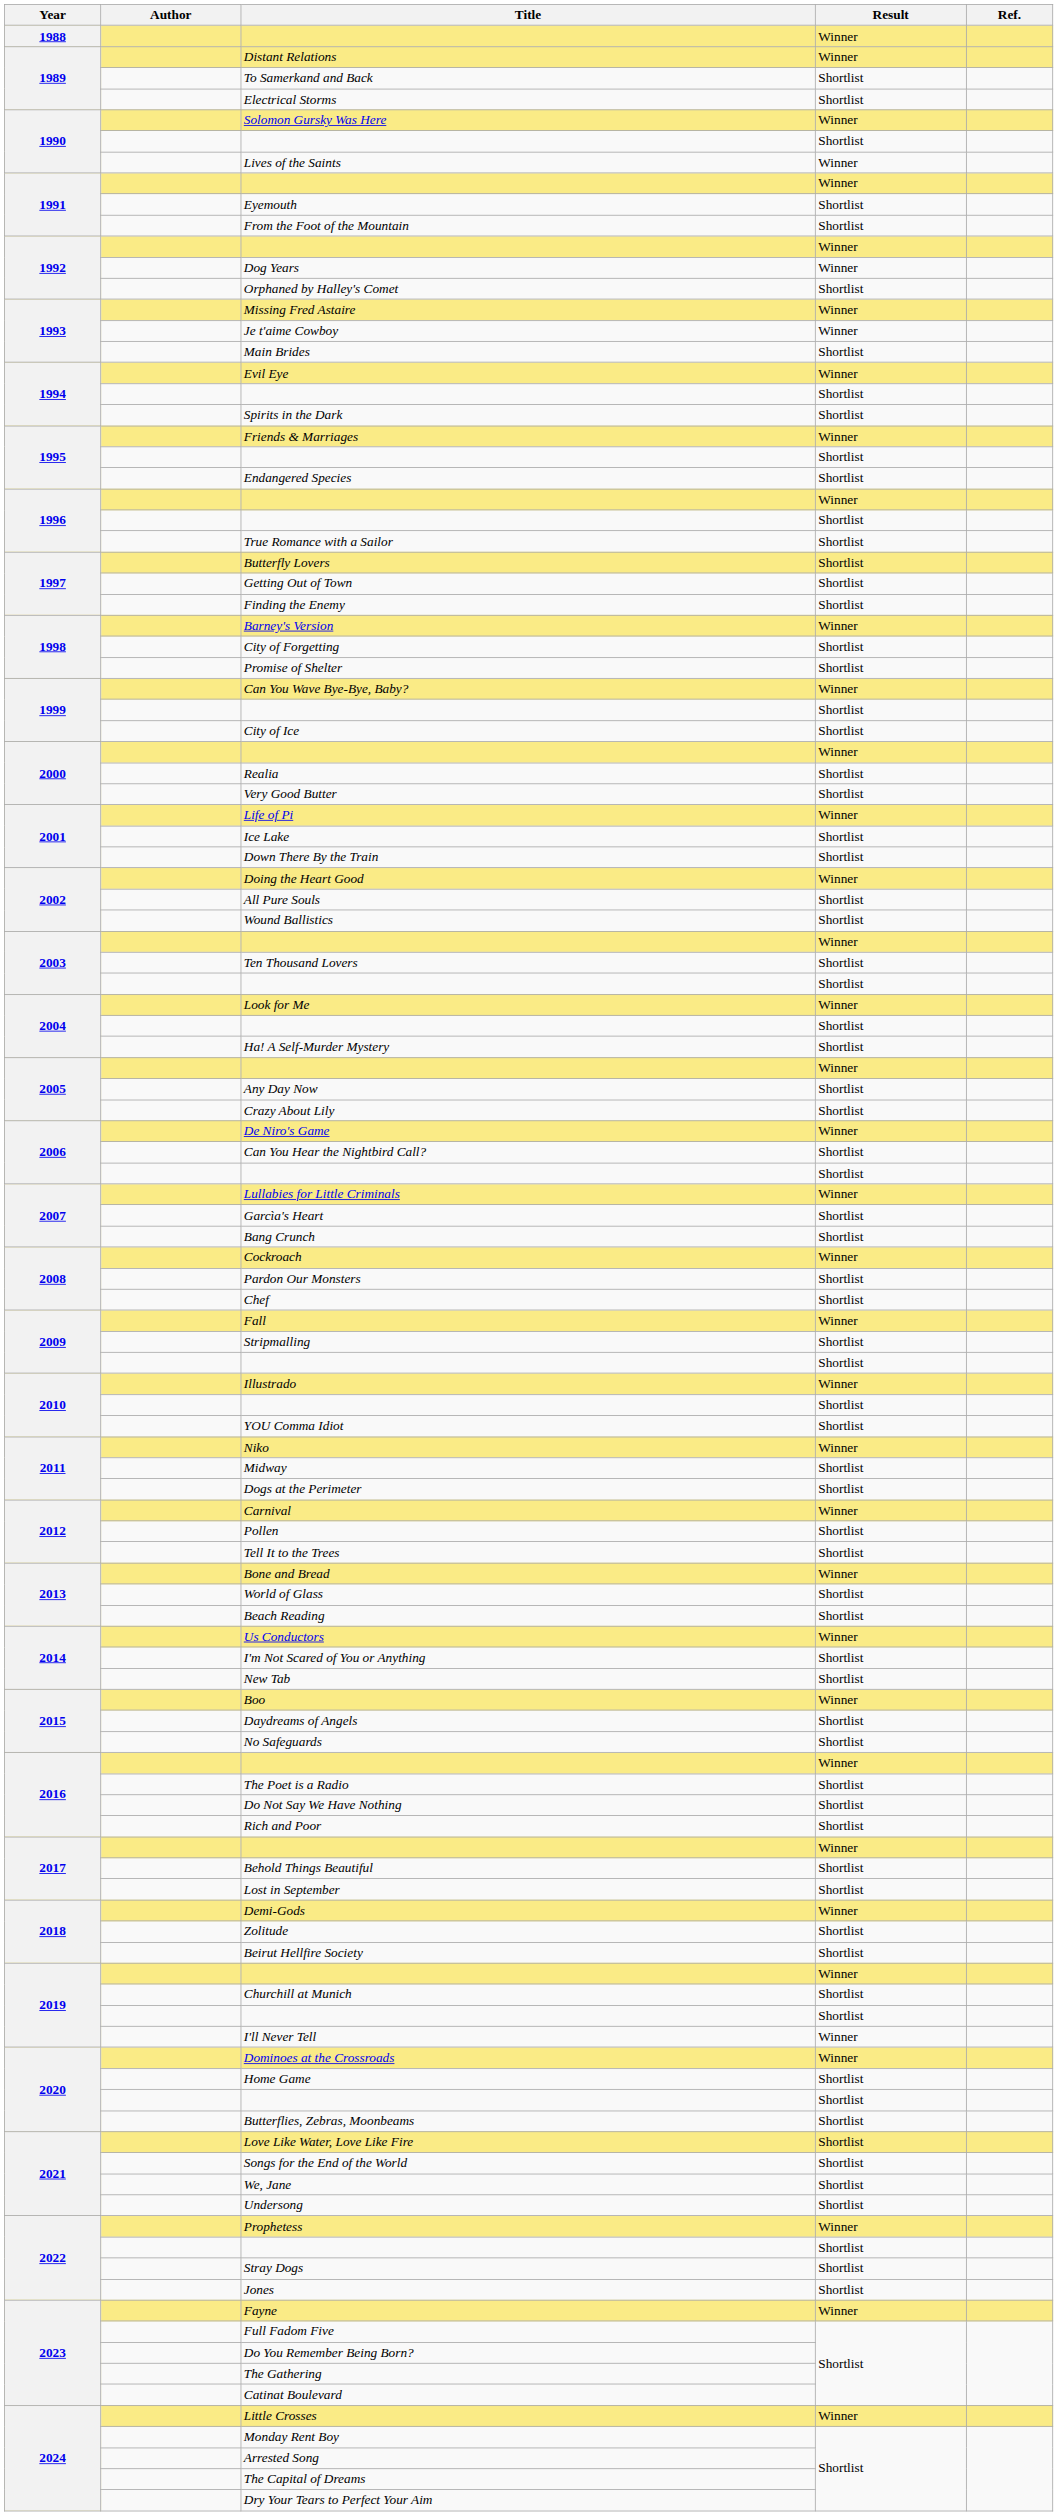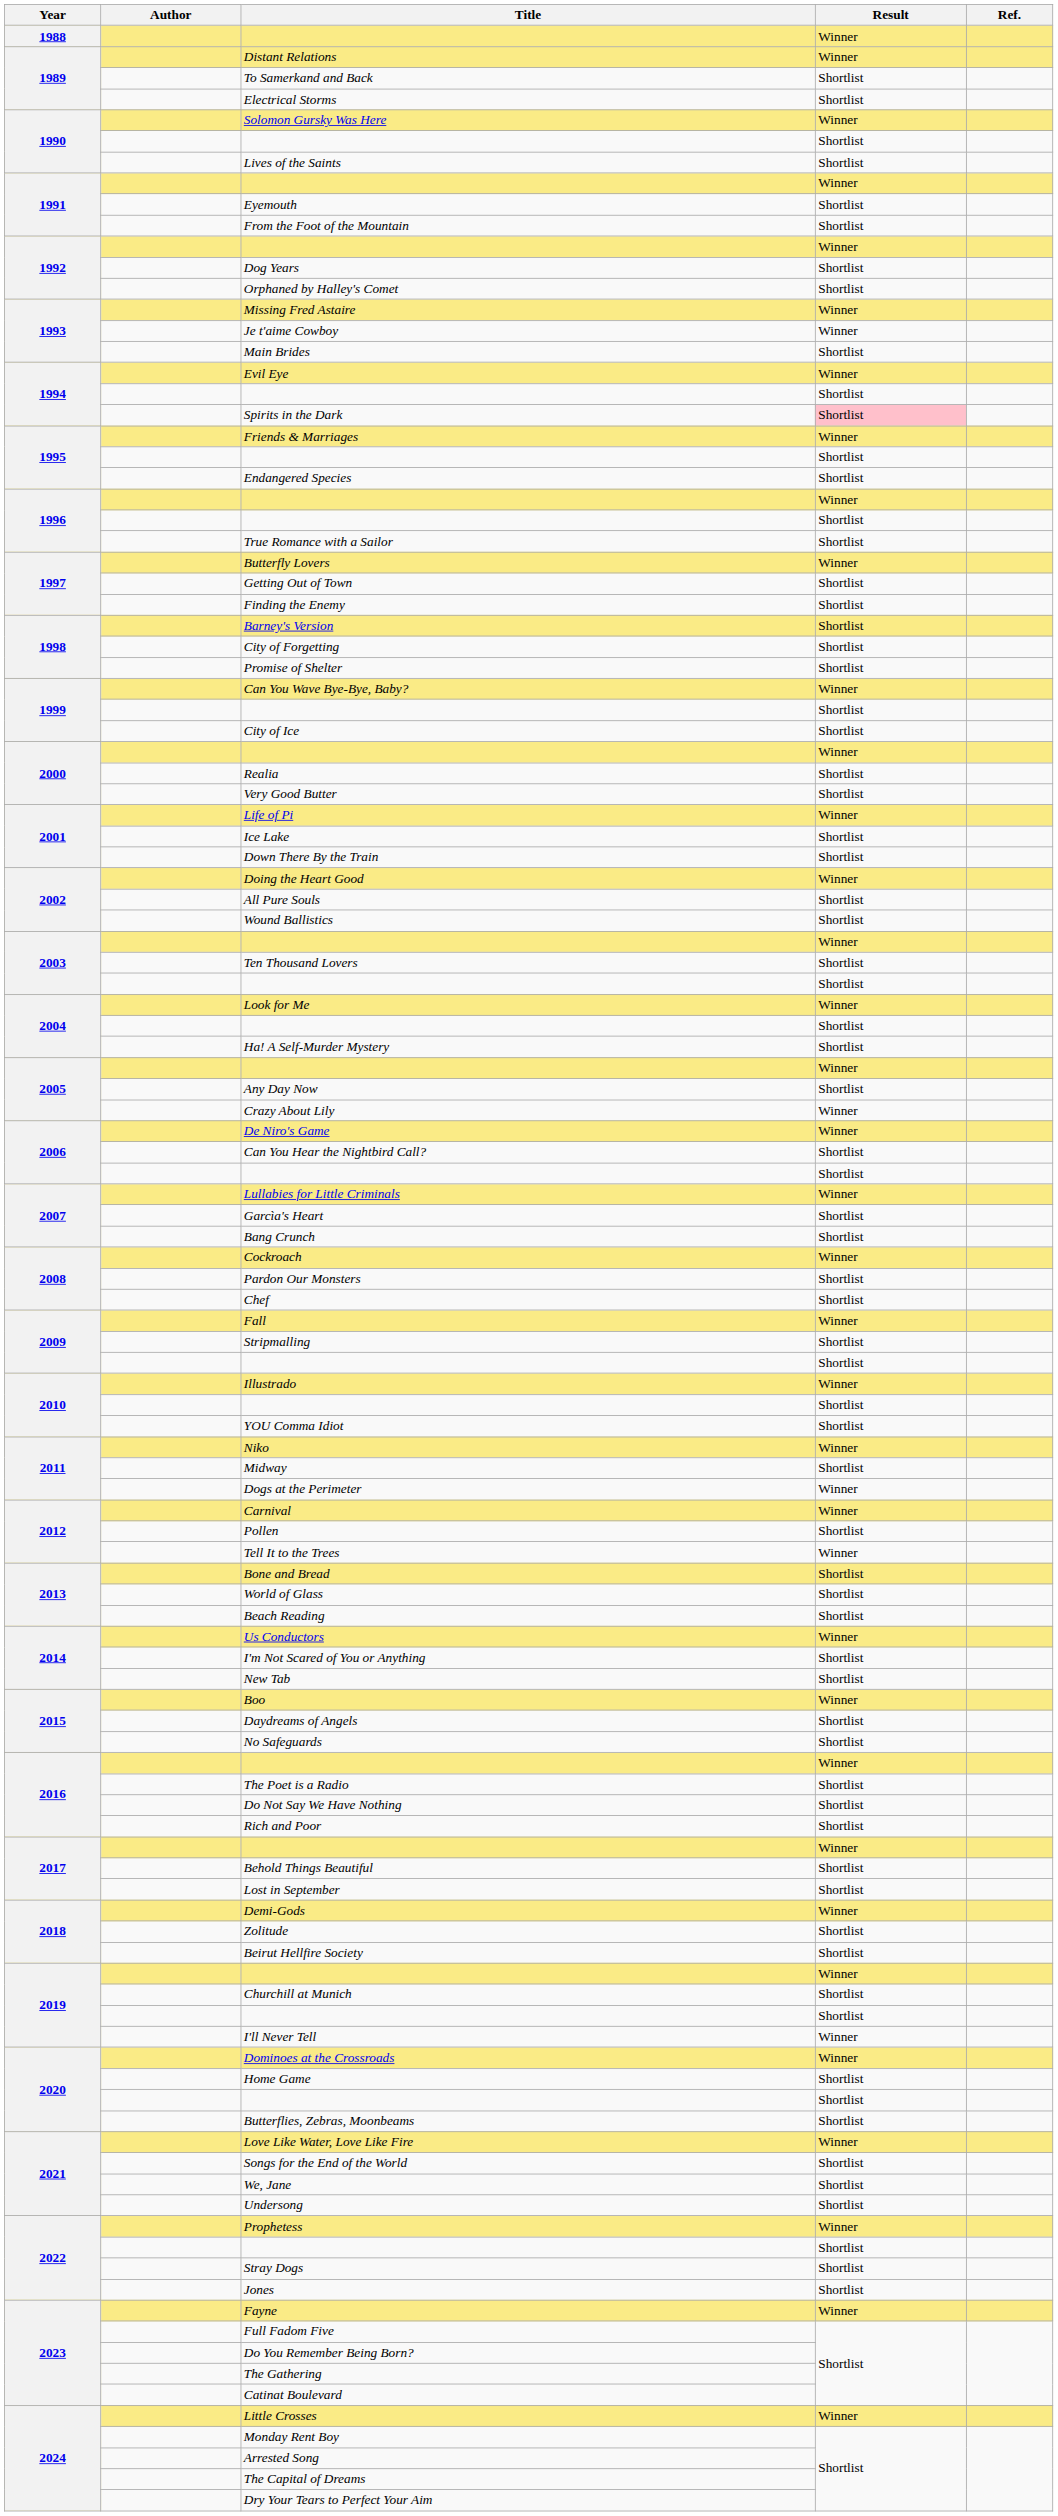 <table class="wikitable sortable mw-collapsible" width=100%>
 <tr>
 <th>Year</th>
 <th>Author</th>
 <th>Title</th>
 <th>Result</th>
 <th>Ref.</th>
 </tr>
 <tr style="background:#FAEB86">
 <th><a href='#'>1988</a></th>
 <td></td>
 <td><em></em></td>
 <td>Winner</td>
 <td></td>
 </tr>
 <tr style="background:#FAEB86">
 <th rowspan="3"><a href='#'>1989</a></th>
 <td></td>
 <td><em>Distant Relations</em></td>
 <td>Winner</td>
 <td></td>
 </tr>
 <tr>
 <td></td>
 <td><em>To Samerkand and Back</em></td>
 <td>Shortlist</td>
 <td></td>
 </tr>
 <tr>
 <td></td>
 <td><em>Electrical Storms</em></td>
 <td>Shortlist</td>
 <td></td>
 </tr>
 <tr style="background:#FAEB86">
 <th rowspan="3"><a href='#'>1990</a></th>
 <td></td>
 <td><em><a href='#'>Solomon Gursky Was Here</a></em></td>
 <td>Winner</td>
 <td></td>
 </tr>
 <tr>
 <td></td>
 <td></td>
 <td>Shortlist</td>
 <td></td>
 </tr>
 <tr>
 <td></td>
 <td><em>Lives of the Saints</em></td>
-<td>Winner</td>
+<td>Shortlist</td>
 <td></td>
 </tr>
 <tr style="background:#FAEB86">
 <th rowspan="3"><a href='#'>1991</a></th>
 <td></td>
 <td><em></em></td>
 <td>Winner</td>
 <td></td>
 </tr>
 <tr>
 <td></td>
 <td><em>Eyemouth</em></td>
 <td>Shortlist</td>
 <td></td>
 </tr>
 <tr>
 <td></td>
 <td><em>From the Foot of the Mountain</em></td>
 <td>Shortlist</td>
 <td></td>
 </tr>
 <tr style="background:#FAEB86">
 <th rowspan="3"><a href='#'>1992</a></th>
 <td></td>
 <td><em></em></td>
 <td>Winner</td>
 <td></td>
 </tr>
 <tr>
 <td></td>
 <td><em>Dog Years</em></td>
-<td>Winner</td>
+<td>Shortlist</td>
 <td></td>
 </tr>
 <tr>
 <td></td>
 <td><em>Orphaned by Halley's Comet</em></td>
 <td>Shortlist</td>
 <td></td>
 </tr>
 <tr style="background:#FAEB86">
 <th rowspan="3"><a href='#'>1993</a></th>
 <td></td>
 <td><em>Missing Fred Astaire</em></td>
 <td>Winner</td>
 <td></td>
 </tr>
 <tr>
 <td></td>
 <td><em>Je t'aime Cowboy</em></td>
 <td>Winner</td>
 <td></td>
 </tr>
 <tr>
 <td></td>
 <td><em>Main Brides</em></td>
 <td>Shortlist</td>
 <td></td>
 </tr>
 <tr style="background:#FAEB86">
 <th rowspan="3"><a href='#'>1994</a></th>
 <td></td>
 <td><em>Evil Eye</em></td>
 <td>Winner</td>
 <td></td>
 </tr>
 <tr>
 <td></td>
 <td></td>
 <td>Shortlist</td>
 <td></td>
 </tr>
 <tr>
 <td></td>
 <td><em>Spirits in the Dark</em></td>
-<td>Shortlist</td>
+<td style="background: pink;">Shortlist</td>
 <td></td>
 </tr>
 <tr style="background:#FAEB86">
 <th rowspan="3"><a href='#'>1995</a></th>
 <td></td>
 <td><em>Friends & Marriages</em></td>
 <td>Winner</td>
 <td></td>
 </tr>
 <tr>
 <td></td>
 <td></td>
 <td>Shortlist</td>
 <td></td>
 </tr>
 <tr>
 <td></td>
 <td><em>Endangered Species</em></td>
 <td>Shortlist</td>
 <td></td>
 </tr>
 <tr style="background:#FAEB86">
 <th rowspan="3"><a href='#'>1996</a></th>
 <td></td>
 <td><em></em></td>
 <td>Winner</td>
 <td></td>
 </tr>
 <tr>
 <td></td>
 <td></td>
 <td>Shortlist</td>
 <td></td>
 </tr>
 <tr>
 <td></td>
 <td><em>True Romance with a Sailor</em></td>
 <td>Shortlist</td>
 <td></td>
 </tr>
 <tr style="background:#FAEB86">
 <th rowspan="3"><a href='#'>1997</a></th>
 <td></td>
 <td><em>Butterfly Lovers</em></td>
-<td>Shortlist</td>
+<td>Winner</td>
 <td></td>
 </tr>
 <tr>
 <td></td>
 <td><em>Getting Out of Town</em></td>
 <td>Shortlist</td>
 <td></td>
 </tr>
 <tr>
 <td></td>
 <td><em>Finding the Enemy</em></td>
 <td>Shortlist</td>
 <td></td>
 </tr>
 <tr style="background:#FAEB86">
 <th rowspan="3"><a href='#'>1998</a></th>
 <td></td>
 <td><em><a href='#'>Barney's Version</a></em></td>
-<td>Winner</td>
+<td>Shortlist</td>
 <td></td>
 </tr>
 <tr>
 <td></td>
 <td><em>City of Forgetting</em></td>
 <td>Shortlist</td>
 <td></td>
 </tr>
 <tr>
 <td></td>
 <td><em>Promise of Shelter</em></td>
 <td>Shortlist</td>
 <td></td>
 </tr>
 <tr style="background:#FAEB86">
 <th rowspan="3"><a href='#'>1999</a></th>
 <td></td>
 <td><em>Can You Wave Bye-Bye, Baby?</em></td>
 <td>Winner</td>
 <td></td>
 </tr>
 <tr>
 <td></td>
 <td></td>
 <td>Shortlist</td>
 <td></td>
 </tr>
 <tr>
 <td></td>
 <td><em>City of Ice</em></td>
 <td>Shortlist</td>
 <td></td>
 </tr>
 <tr style="background:#FAEB86">
 <th rowspan="3"><a href='#'>2000</a></th>
 <td></td>
 <td><em></em></td>
 <td>Winner</td>
 <td></td>
 </tr>
 <tr>
 <td></td>
 <td><em>Realia</em></td>
 <td>Shortlist</td>
 <td></td>
 </tr>
 <tr>
 <td></td>
 <td><em>Very Good Butter</em></td>
 <td>Shortlist</td>
 <td></td>
 </tr>
 <tr style="background:#FAEB86">
 <th rowspan="3"><a href='#'>2001</a></th>
 <td></td>
 <td><em><a href='#'>Life of Pi</a></em></td>
 <td>Winner</td>
 <td></td>
 </tr>
 <tr>
 <td></td>
 <td><em>Ice Lake</em></td>
 <td>Shortlist</td>
 <td></td>
 </tr>
 <tr>
 <td></td>
 <td><em>Down There By the Train</em></td>
 <td>Shortlist</td>
 <td></td>
 </tr>
 <tr style="background:#FAEB86">
 <th rowspan="3"><a href='#'>2002</a></th>
 <td></td>
 <td><em>Doing the Heart Good</em></td>
 <td>Winner</td>
 <td></td>
 </tr>
 <tr>
 <td></td>
 <td><em>All Pure Souls</em></td>
 <td>Shortlist</td>
 <td></td>
 </tr>
 <tr>
 <td></td>
 <td><em>Wound Ballistics</em></td>
 <td>Shortlist</td>
 <td></td>
 </tr>
 <tr style="background:#FAEB86">
 <th rowspan="3"><a href='#'>2003</a></th>
 <td></td>
 <td><em></em></td>
 <td>Winner</td>
 <td></td>
 </tr>
 <tr>
 <td></td>
 <td><em>Ten Thousand Lovers</em></td>
 <td>Shortlist</td>
 <td></td>
 </tr>
 <tr>
 <td></td>
 <td></td>
 <td>Shortlist</td>
 <td></td>
 </tr>
 <tr style="background:#FAEB86">
 <th rowspan="3"><a href='#'>2004</a></th>
 <td></td>
 <td><em>Look for Me</em></td>
 <td>Winner</td>
 <td></td>
 </tr>
 <tr>
 <td></td>
 <td></td>
 <td>Shortlist</td>
 <td></td>
 </tr>
 <tr>
 <td></td>
 <td><em>Ha! A Self-Murder Mystery</em></td>
 <td>Shortlist</td>
 <td></td>
 </tr>
 <tr style="background:#FAEB86">
 <th rowspan="3"><a href='#'>2005</a></th>
 <td></td>
 <td><em></em></td>
 <td>Winner</td>
 <td></td>
 </tr>
 <tr>
 <td></td>
 <td><em>Any Day Now</em></td>
 <td>Shortlist</td>
 <td></td>
 </tr>
 <tr>
 <td></td>
 <td><em>Crazy About Lily</em></td>
-<td>Shortlist</td>
+<td>Winner</td>
 <td></td>
 </tr>
 <tr style="background:#FAEB86">
 <th rowspan="3"><a href='#'>2006</a></th>
 <td></td>
 <td><em><a href='#'>De Niro's Game</a></em></td>
 <td>Winner</td>
 <td></td>
 </tr>
 <tr>
 <td></td>
 <td><em>Can You Hear the Nightbird Call?</em></td>
 <td>Shortlist</td>
 <td></td>
 </tr>
 <tr>
 <td></td>
 <td></td>
 <td>Shortlist</td>
 <td></td>
 </tr>
 <tr style="background:#FAEB86">
 <th rowspan="3"><a href='#'>2007</a></th>
 <td></td>
 <td><em><a href='#'>Lullabies for Little Criminals</a></em></td>
 <td>Winner</td>
 <td></td>
 </tr>
 <tr>
 <td></td>
 <td><em>Garcìa's Heart</em></td>
 <td>Shortlist</td>
 <td></td>
 </tr>
 <tr>
 <td></td>
 <td><em>Bang Crunch</em></td>
 <td>Shortlist</td>
 <td></td>
 </tr>
 <tr style="background:#FAEB86">
 <th rowspan="3"><a href='#'>2008</a></th>
 <td></td>
 <td><em>Cockroach</em></td>
 <td>Winner</td>
 <td></td>
 </tr>
 <tr>
 <td></td>
 <td><em>Pardon Our Monsters</em></td>
 <td>Shortlist</td>
 <td></td>
 </tr>
 <tr>
 <td></td>
 <td><em>Chef</em></td>
 <td>Shortlist</td>
 <td></td>
 </tr>
 <tr style="background:#FAEB86">
 <th rowspan="3"><a href='#'>2009</a></th>
 <td></td>
 <td><em>Fall</em></td>
 <td>Winner</td>
 <td></td>
 </tr>
 <tr>
 <td></td>
 <td><em>Stripmalling</em></td>
 <td>Shortlist</td>
 <td></td>
 </tr>
 <tr>
 <td></td>
 <td></td>
 <td>Shortlist</td>
 <td></td>
 </tr>
 <tr style="background:#FAEB86">
 <th rowspan="3"><a href='#'>2010</a></th>
 <td></td>
 <td><em>Illustrado</em></td>
 <td>Winner</td>
 <td></td>
 </tr>
 <tr>
 <td></td>
 <td></td>
 <td>Shortlist</td>
 <td></td>
 </tr>
 <tr>
 <td></td>
 <td><em>YOU Comma Idiot</em></td>
 <td>Shortlist</td>
 <td></td>
 </tr>
 <tr style="background:#FAEB86">
 <th rowspan="3"><a href='#'>2011</a></th>
 <td></td>
 <td><em>Niko</em></td>
 <td>Winner</td>
 <td></td>
 </tr>
 <tr>
 <td></td>
 <td><em>Midway</em></td>
 <td>Shortlist</td>
 <td></td>
 </tr>
 <tr>
 <td></td>
 <td><em>Dogs at the Perimeter</em></td>
-<td>Shortlist</td>
+<td>Winner</td>
 <td></td>
 </tr>
 <tr style="background:#FAEB86">
 <th rowspan="3"><a href='#'>2012</a></th>
 <td></td>
 <td><em>Carnival</em></td>
 <td>Winner</td>
 <td></td>
 </tr>
 <tr>
 <td></td>
 <td><em>Pollen</em></td>
 <td>Shortlist</td>
 <td></td>
 </tr>
 <tr>
 <td></td>
 <td><em>Tell It to the Trees</em></td>
-<td>Shortlist</td>
+<td>Winner</td>
 <td></td>
 </tr>
 <tr style="background:#FAEB86">
 <th rowspan="3"><a href='#'>2013</a></th>
 <td></td>
 <td><em>Bone and Bread</em></td>
-<td>Winner</td>
+<td>Shortlist</td>
 <td></td>
 </tr>
 <tr>
 <td></td>
 <td><em>World of Glass</em></td>
 <td>Shortlist</td>
 <td></td>
 </tr>
 <tr>
 <td></td>
 <td><em>Beach Reading</em></td>
 <td>Shortlist</td>
 <td></td>
 </tr>
 <tr style="background:#FAEB86">
 <th rowspan="3"><a href='#'>2014</a></th>
 <td></td>
 <td><em><a href='#'>Us Conductors</a></em></td>
 <td>Winner</td>
 <td></td>
 </tr>
 <tr>
 <td></td>
 <td><em>I'm Not Scared of You or Anything</em></td>
 <td>Shortlist</td>
 <td></td>
 </tr>
 <tr>
 <td></td>
 <td><em>New Tab</em></td>
 <td>Shortlist</td>
 <td></td>
 </tr>
 <tr style="background:#FAEB86">
 <th rowspan="3"><a href='#'>2015</a></th>
 <td></td>
 <td><em>Boo</em></td>
 <td>Winner</td>
 <td></td>
 </tr>
 <tr>
 <td></td>
 <td><em>Daydreams of Angels</em></td>
 <td>Shortlist</td>
 <td></td>
 </tr>
 <tr>
 <td></td>
 <td><em>No Safeguards</em></td>
 <td>Shortlist</td>
 <td></td>
 </tr>
 <tr style="background:#FAEB86">
 <th rowspan="4"><a href='#'>2016</a></th>
 <td></td>
 <td><em></em></td>
 <td>Winner</td>
 <td></td>
 </tr>
 <tr>
 <td></td>
 <td><em>The Poet is a Radio</em></td>
 <td>Shortlist</td>
 <td></td>
 </tr>
 <tr>
 <td></td>
 <td><em>Do Not Say We Have Nothing</em></td>
 <td>Shortlist</td>
 <td></td>
 </tr>
 <tr>
 <td></td>
 <td><em>Rich and Poor</em></td>
 <td>Shortlist</td>
 <td></td>
 </tr>
 <tr style="background:#FAEB86">
 <th rowspan="3"><a href='#'>2017</a></th>
 <td></td>
 <td><em></em></td>
 <td>Winner</td>
 <td></td>
 </tr>
 <tr>
 <td></td>
 <td><em>Behold Things Beautiful</em></td>
 <td>Shortlist</td>
 <td></td>
 </tr>
 <tr>
 <td></td>
 <td><em>Lost in September</em></td>
 <td>Shortlist</td>
 <td></td>
 </tr>
 <tr style="background:#FAEB86">
 <th rowspan="3"><a href='#'>2018</a></th>
 <td></td>
 <td><em>Demi-Gods</em></td>
 <td>Winner</td>
 <td></td>
 </tr>
 <tr>
 <td></td>
 <td><em>Zolitude</em></td>
 <td>Shortlist</td>
 <td></td>
 </tr>
 <tr>
 <td></td>
 <td><em>Beirut Hellfire Society</em></td>
 <td>Shortlist</td>
 <td></td>
 </tr>
 <tr style="background:#FAEB86">
 <th rowspan="4"><a href='#'>2019</a></th>
 <td></td>
 <td><em></em></td>
 <td>Winner</td>
 <td></td>
 </tr>
 <tr>
 <td></td>
 <td><em>Churchill at Munich</em></td>
 <td>Shortlist</td>
 <td></td>
 </tr>
 <tr>
 <td></td>
 <td></td>
 <td>Shortlist</td>
 <td></td>
 </tr>
 <tr>
 <td></td>
 <td><em>I'll Never Tell</em></td>
 <td>Winner</td>
 <td></td>
 </tr>
 <tr style="background:#FAEB86">
 <th rowspan="4"><a href='#'>2020</a></th>
 <td></td>
 <td><em><a href='#'>Dominoes at the Crossroads</a></em></td>
 <td>Winner</td>
 <td></td>
 </tr>
 <tr>
 <td></td>
 <td><em>Home Game</em></td>
 <td>Shortlist</td>
 <td></td>
 </tr>
 <tr>
 <td></td>
 <td></td>
 <td>Shortlist</td>
 <td></td>
 </tr>
 <tr>
 <td></td>
 <td><em>Butterflies, Zebras, Moonbeams</em></td>
 <td>Shortlist</td>
 <td></td>
 </tr>
 <tr style="background:#FAEB86">
 <th rowspan="4"><a href='#'>2021</a></th>
 <td></td>
 <td><em>Love Like Water, Love Like Fire</em></td>
-<td>Shortlist</td>
+<td>Winner</td>
 <td></td>
 </tr>
 <tr>
 <td></td>
 <td><em>Songs for the End of the World</em></td>
 <td>Shortlist</td>
 <td></td>
 </tr>
 <tr>
 <td></td>
 <td><em>We, Jane</em></td>
 <td>Shortlist</td>
 <td></td>
 </tr>
 <tr>
 <td></td>
 <td><em>Undersong</em></td>
 <td>Shortlist</td>
 <td></td>
 </tr>
 <tr style="background:#FAEB86">
 <th rowspan="4"><a href='#'>2022</a></th>
 <td></td>
 <td><em>Prophetess</em></td>
 <td>Winner</td>
 <td></td>
 </tr>
 <tr>
 <td></td>
 <td></td>
 <td>Shortlist</td>
 <td></td>
 </tr>
 <tr>
 <td></td>
 <td><em>Stray Dogs</em></td>
 <td>Shortlist</td>
 <td></td>
 </tr>
 <tr>
 <td></td>
 <td><em>Jones</em></td>
 <td>Shortlist</td>
 <td></td>
 </tr>
 <tr style="background:#FAEB86">
 <th rowspan="5"><a href='#'>2023</a></th>
 <td></td>
 <td><em>Fayne</em></td>
 <td>Winner</td>
 <td></td>
 </tr>
 <tr>
 <td></td>
 <td><em>Full Fadom Five</em></td>
 <td rowspan=4>Shortlist</td>
 <td rowspan=4></td>
 </tr>
 <tr>
 <td></td>
 <td><em>Do You Remember Being Born?</em></td>
 </tr>
 <tr>
 <td></td>
 <td><em>The Gathering</em></td>
 </tr>
 <tr>
 <td></td>
 <td><em>Catinat Boulevard</em></td>
 </tr>
 <tr style="background:#FAEB86">
 <th rowspan="5"><a href='#'>2024</a></th>
 <td></td>
 <td><em>Little Crosses</em></td>
 <td>Winner</td>
 <td></td>
 </tr>
 <tr>
 <td></td>
 <td><em>Monday Rent Boy</em></td>
 <td rowspan=4>Shortlist</td>
 <td rowspan=4></td>
 </tr>
 <tr>
 <td></td>
 <td><em>Arrested Song</em></td>
 </tr>
 <tr>
 <td></td>
 <td><em>The Capital of Dreams</em></td>
 </tr>
 <tr>
 <td></td>
 <td><em>Dry Your Tears to Perfect Your Aim</em></td>
 </tr>
 </table>
